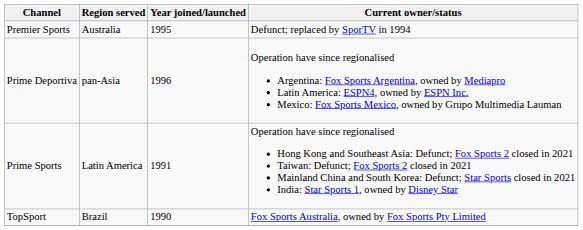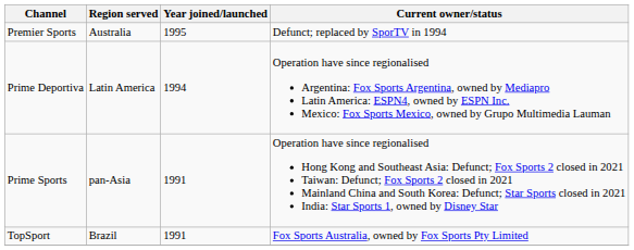 <table class="wikitable unsortable">
 <tr>
 <th>Channel</th>
 <th>Region served</th>
 <th>Year joined/launched</th>
 <th>Current owner/status</th>
 </tr>
 <tr>
 <td>Premier Sports</td>
 <td>Australia</td>
 <td>1995</td>
 <td>Defunct; replaced by <a href='#'>SporTV</a> in 1994</td>
 </tr>
 <tr>
 <td>Prime Deportiva</td>
-<td>pan-Asia</td>
-<td>1996</td>
+<td>Latin America</td>
+<td>1994</td>
 <td><br>Operation have since regionalised<ul><li>Argentina: <a href='#'>Fox Sports Argentina</a>, owned by <a href='#'>Mediapro</a></li><li>Latin America: <a href='#'>ESPN4</a>, owned by <a href='#'>ESPN Inc.</a></li><li>Mexico: <a href='#'>Fox Sports Mexico</a>, owned by Grupo Multimedia Lauman</li></ul></td>
 </tr>
 <tr>
 <td>Prime Sports</td>
-<td>Latin America</td>
+<td>pan-Asia</td>
 <td>1991</td>
 <td>Operation have since regionalised<br><ul><li>Hong Kong and Southeast Asia: Defunct; <a href='#'>Fox Sports 2</a> closed in 2021</li><li>Taiwan: Defunct; <a href='#'>Fox Sports 2</a> closed in 2021</li><li>Mainland China and South Korea: Defunct; <a href='#'>Star Sports</a> closed in 2021</li><li>India: <a href='#'>Star Sports 1</a>, owned by <a href='#'>Disney Star</a></li></ul></td>
 </tr>
 <tr>
 <td>TopSport</td>
 <td>Brazil</td>
-<td>1990</td>
+<td>1991</td>
 <td><a href='#'>Fox Sports Australia</a>, owned by <a href='#'>Fox Sports Pty Limited</a></td>
 </tr>
 <tr>
 </tr>
 </table>
